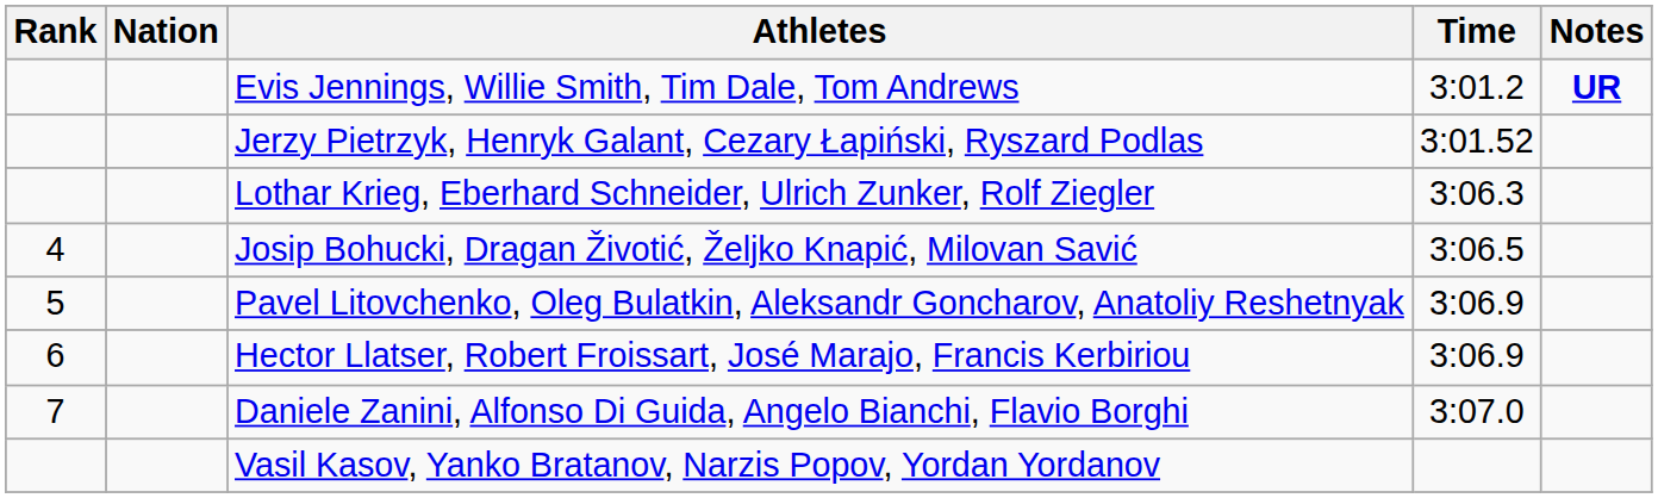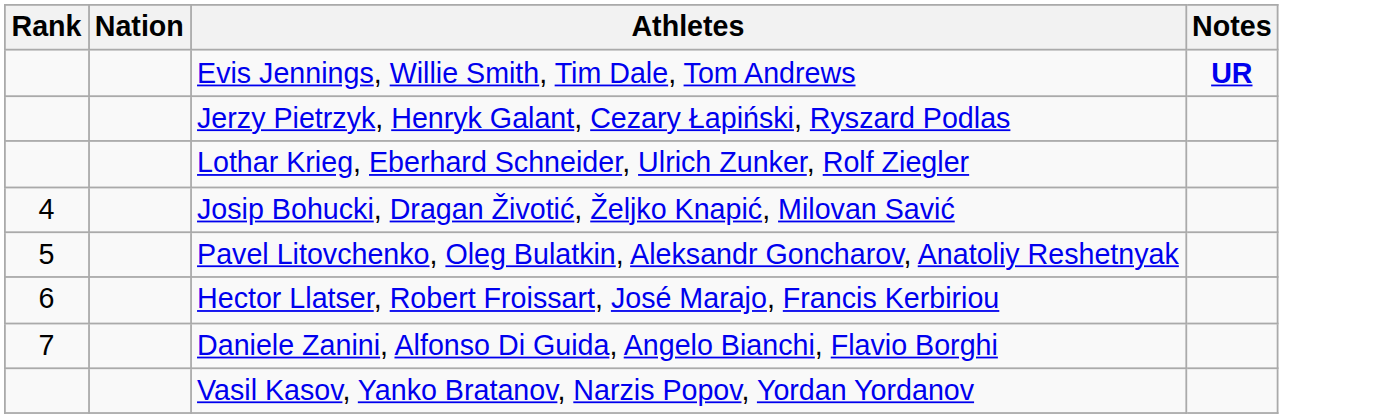 <table class="wikitable sortable" style="text-align:center">
 <tr>
 <th>Rank</th>
 <th>Nation</th>
 <th>Athletes</th>
-<th>Time</th>
 <th>Notes</th>
 </tr>
 <tr>
 <td></td>
 <td align=left></td>
 <td align=left><a href='#'>Evis Jennings</a>, <a href='#'>Willie Smith</a>, <a href='#'>Tim Dale</a>, <a href='#'>Tom Andrews</a></td>
-<td>3:01.2</td>
 <td><strong><a href='#'>UR</a></strong></td>
 </tr>
 <tr>
 <td></td>
 <td align=left></td>
 <td align=left><a href='#'>Jerzy Pietrzyk</a>, <a href='#'>Henryk Galant</a>, <a href='#'>Cezary Łapiński</a>, <a href='#'>Ryszard Podlas</a></td>
-<td>3:01.52</td>
 <td></td>
 </tr>
 <tr>
 <td></td>
 <td align=left></td>
 <td align=left><a href='#'>Lothar Krieg</a>, <a href='#'>Eberhard Schneider</a>, <a href='#'>Ulrich Zunker</a>, <a href='#'>Rolf Ziegler</a></td>
-<td>3:06.3</td>
 <td></td>
 </tr>
 <tr>
 <td>4</td>
 <td align=left></td>
 <td align=left><a href='#'>Josip Bohucki</a>, <a href='#'>Dragan Životić</a>, <a href='#'>Željko Knapić</a>, <a href='#'>Milovan Savić</a></td>
-<td>3:06.5</td>
 <td></td>
 </tr>
 <tr>
 <td>5</td>
 <td align=left></td>
 <td align=left><a href='#'>Pavel Litovchenko</a>, <a href='#'>Oleg Bulatkin</a>, <a href='#'>Aleksandr Goncharov</a>, <a href='#'>Anatoliy Reshetnyak</a></td>
-<td>3:06.9</td>
 <td></td>
 </tr>
 <tr>
 <td>6</td>
 <td align=left></td>
 <td align=left><a href='#'>Hector Llatser</a>, <a href='#'>Robert Froissart</a>, <a href='#'>José Marajo</a>, <a href='#'>Francis Kerbiriou</a></td>
-<td>3:06.9</td>
 <td></td>
 </tr>
 <tr>
 <td>7</td>
 <td align=left></td>
 <td align=left><a href='#'>Daniele Zanini</a>, <a href='#'>Alfonso Di Guida</a>, <a href='#'>Angelo Bianchi</a>, <a href='#'>Flavio Borghi</a></td>
-<td>3:07.0</td>
 <td></td>
 </tr>
 <tr>
 <td></td>
 <td align=left></td>
 <td align=left><a href='#'>Vasil Kasov</a>, <a href='#'>Yanko Bratanov</a>, <a href='#'>Narzis Popov</a>, <a href='#'>Yordan Yordanov</a></td>
 <td></td>
-<td></td>
 </tr>
 </table>
